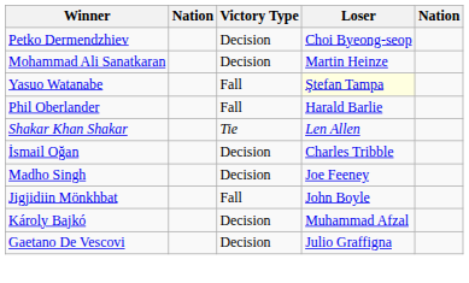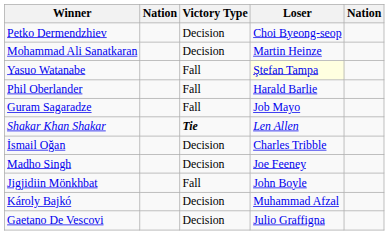 <table class="wikitable sortable" style="text-align:left;">
 <tr>
 <th>Winner</th>
 <th>Nation</th>
 <th>Victory Type</th>
 <th>Loser</th>
 <th>Nation</th>
 </tr>
 <tr>
 <td><a href='#'>Petko Dermendzhiev</a></td>
 <td></td>
 <td>Decision</td>
 <td><a href='#'>Choi Byeong-seop</a></td>
 <td></td>
 </tr>
 <tr>
 <td><a href='#'>Mohammad Ali Sanatkaran</a></td>
 <td></td>
 <td>Decision</td>
 <td><a href='#'>Martin Heinze</a></td>
 <td></td>
 </tr>
 <tr>
 <td><a href='#'>Yasuo Watanabe</a></td>
 <td></td>
 <td>Fall</td>
 <td style="background: lightyellow;"><a href='#'>Ştefan Tampa</a></td>
 <td></td>
 </tr>
 <tr>
 <td><a href='#'>Phil Oberlander</a></td>
 <td></td>
 <td>Fall</td>
 <td><a href='#'>Harald Barlie</a></td>
 <td></td>
 </tr>
+<tr>
+<td><a href='#'>Guram Sagaradze</a></td>
+<td></td>
+<td>Fall</td>
+<td><a href='#'>Job Mayo</a></td>
+<td></td>
+</tr>
 <tr style="font-style: italic">
 <td><a href='#'>Shakar Khan Shakar</a></td>
 <td></td>
-<td>Tie</td>
+<td><strong>Tie</strong></td>
 <td><a href='#'>Len Allen</a></td>
 <td></td>
 </tr>
 <tr>
 <td><a href='#'>İsmail Oğan</a></td>
 <td></td>
 <td>Decision</td>
 <td><a href='#'>Charles Tribble</a></td>
 <td></td>
 </tr>
 <tr>
 <td><a href='#'>Madho Singh</a></td>
 <td></td>
 <td>Decision</td>
 <td><a href='#'>Joe Feeney</a></td>
 <td></td>
 </tr>
 <tr>
 <td><a href='#'>Jigjidiin Mönkhbat</a></td>
 <td></td>
 <td>Fall</td>
 <td><a href='#'>John Boyle</a></td>
 <td></td>
 </tr>
 <tr>
 <td><a href='#'>Károly Bajkó</a></td>
 <td></td>
 <td>Decision</td>
 <td><a href='#'>Muhammad Afzal</a></td>
 <td></td>
 </tr>
 <tr>
 <td><a href='#'>Gaetano De Vescovi</a></td>
 <td></td>
 <td>Decision</td>
 <td><a href='#'>Julio Graffigna</a></td>
 <td></td>
 </tr>
 </table>
